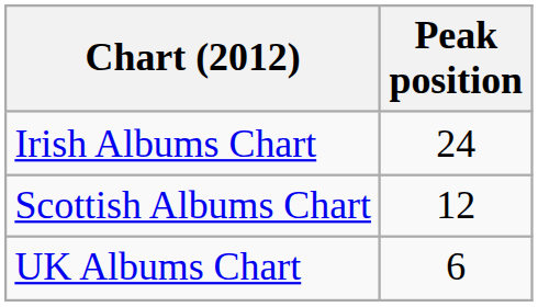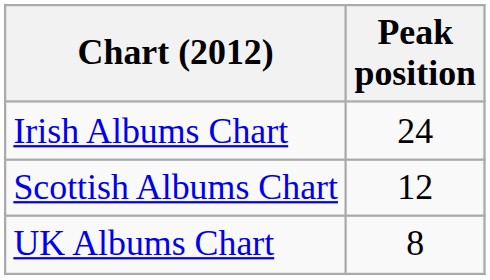 <table class="wikitable sortable">
 <tr>
 <th scope="col">Chart (2012)</th>
 <th scope="col">Peak<br>position</th>
 </tr>
 <tr>
 <td><a href='#'>Irish Albums Chart</a></td>
 <td style="text-align:center;">24</td>
 </tr>
 <tr>
 <td><a href='#'>Scottish Albums Chart</a></td>
 <td style="text-align:center;">12</td>
 </tr>
 <tr>
 <td><a href='#'>UK Albums Chart</a></td>
-<td style="text-align:center;">6</td>
+<td style="text-align:center;">8</td>
 </tr>
 </table>
